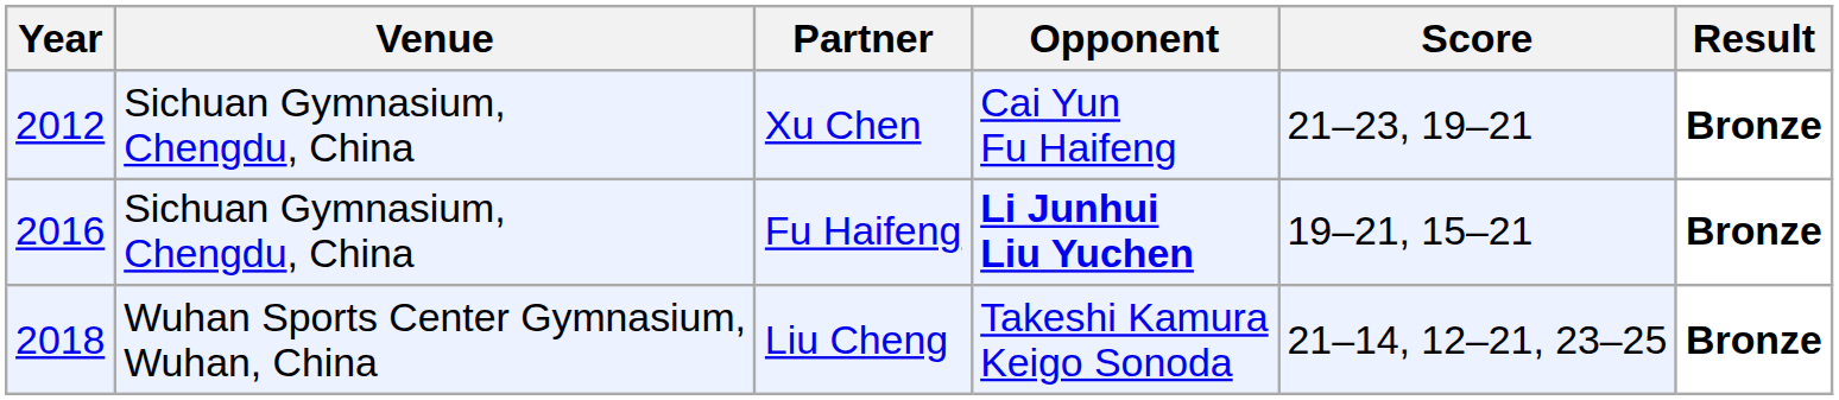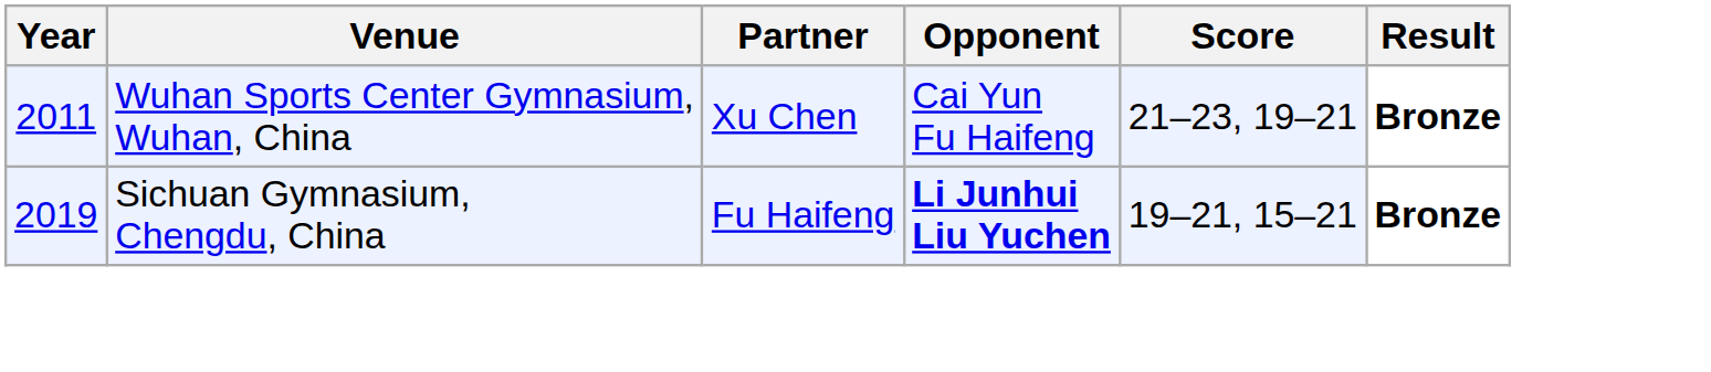 <table class="sortable wikitable" style="font-size: 90%;">
 <tr>
 <th>Year</th>
 <th>Venue</th>
 <th>Partner</th>
 <th>Opponent</th>
 <th>Score</th>
 <th>Result</th>
 </tr>
 <tr style="background:#ECF2FF">
-<td align="center"><a href='#'>2012</a></td>
-<td align="left">Sichuan Gymnasium,<br><a href='#'>Chengdu</a>, China</td>
+<td align="center"><a href='#'>2011</a></td>
+<td align="left"><a href='#'>Wuhan Sports Center Gymnasium</a>,<br><a href='#'>Wuhan</a>, China</td>
 <td align="left"> <a href='#'>Xu Chen</a></td>
 <td align="left"> <a href='#'>Cai Yun</a><br> <a href='#'>Fu Haifeng</a></td>
 <td align="left">21–23, 19–21</td>
 <td style="text-align:left; background:white"> <strong>Bronze</strong></td>
 </tr>
 <tr style="background:#ECF2FF">
-<td align="center"><a href='#'>2016</a></td>
+<td align="center"><a href='#'>2019</a></td>
 <td align="left">Sichuan Gymnasium,<br><a href='#'>Chengdu</a>, China</td>
 <td align="left"> <a href='#'>Fu Haifeng</a></td>
 <td align="left"><strong> <a href='#'>Li Junhui</a><br> <a href='#'>Liu Yuchen</a></strong></td>
 <td align="left">19–21, 15–21</td>
 <td style="text-align:left; background:white"> <strong>Bronze</strong></td>
 </tr>
-<tr style="background:#ECF2FF">
-<td align="center"><a href='#'>2018</a></td>
-<td align="left">Wuhan Sports Center Gymnasium,<br>Wuhan, China</td>
-<td align="left"> <a href='#'>Liu Cheng</a></td>
-<td align="left"> <a href='#'>Takeshi Kamura</a><br> <a href='#'>Keigo Sonoda</a></td>
-<td align="left">21–14, 12–21, 23–25</td>
-<td style="text-align:left; background:white"> <strong>Bronze</strong></td>
-</tr>
 </table>
